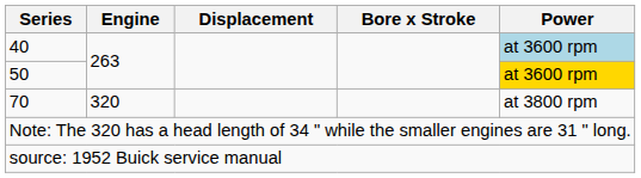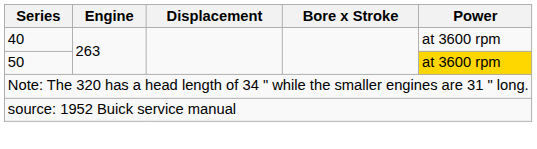 <table class=wikitable>
 <tr>
 <th>Series</th>
 <th>Engine</th>
 <th>Displacement</th>
 <th>Bore x Stroke</th>
 <th>Power</th>
 </tr>
 <tr>
 <td>40</td>
 <td rowspan=2>263</td>
 <td rowspan=2></td>
 <td rowspan=2></td>
-<td style="background: lightblue;"> at 3600 rpm</td>
+<td> at 3600 rpm</td>
 </tr>
 <tr>
 <td>50</td>
 <td style="background: gold;"> at 3600 rpm</td>
-</tr>
-<tr>
-<td>70</td>
-<td>320</td>
-<td></td>
-<td></td>
-<td> at 3800 rpm</td>
 </tr>
 <tr>
 <td colspan="5">Note: The 320 has a head length of 34 <small></small>" while the smaller engines are 31 <small></small>" long.</td>
 </tr>
 <tr>
 <td colspan="5">source: 1952 Buick service manual</td>
 </tr>
 </table>
